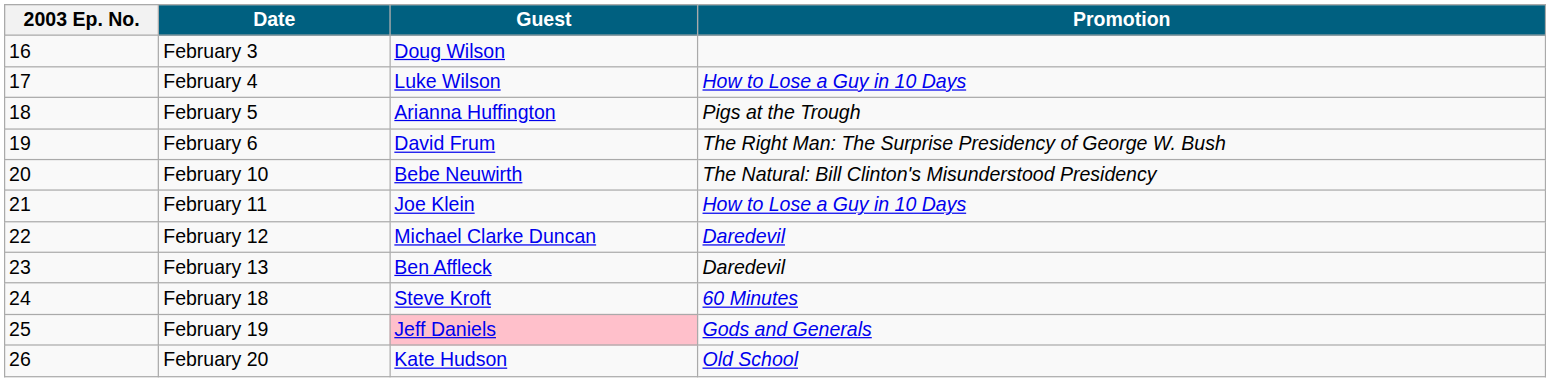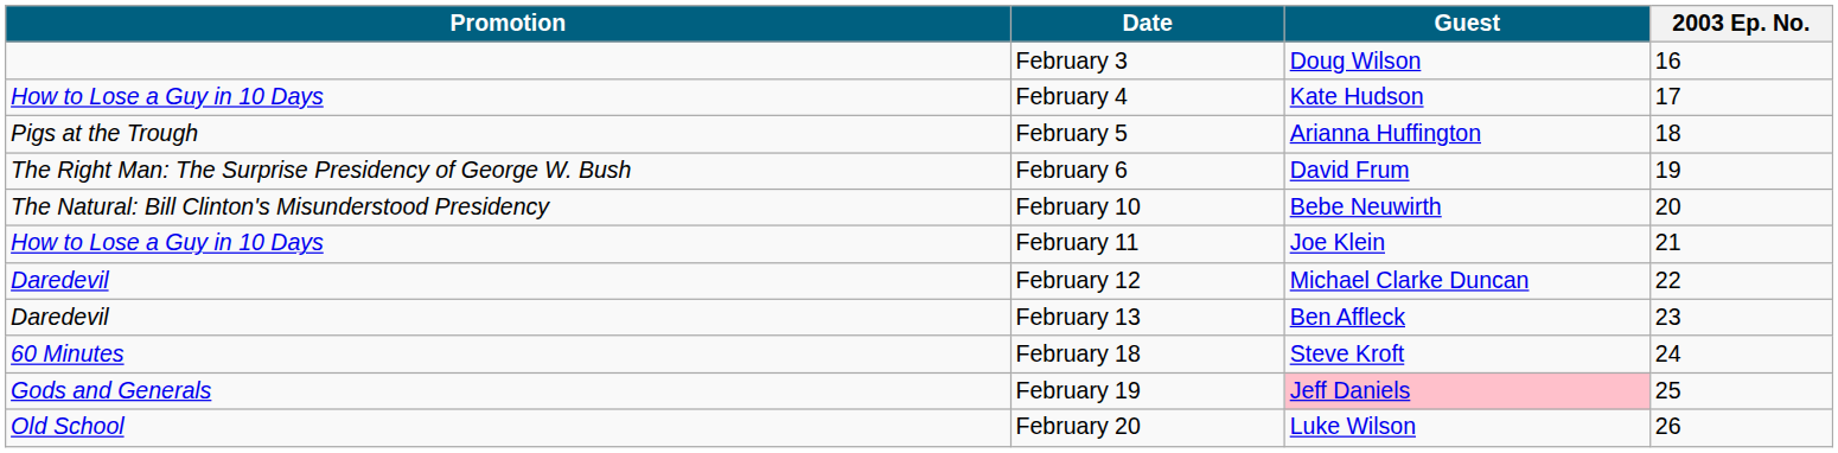 <table class="wikitable" width="100%">
 <tr bgcolor="#CCCCCC">
-<th>2003 Ep. No.</th>
+<th width="55%" style="background:#006080; color:#FFFFFF">Promotion</th>
 <th width="15%" style="background:#006080; color:#FFFFFF">Date</th>
 <th width="20%" style="background:#006080; color:#FFFFFF">Guest</th>
-<th width="55%" style="background:#006080; color:#FFFFFF">Promotion</th>
+<th>2003 Ep. No.</th>
 </tr>
 <tr>
-<td>16</td>
+<td></td>
 <td>February 3</td>
 <td><a href='#'>Doug Wilson</a></td>
-<td></td>
+<td>16</td>
 </tr>
 <tr>
+<td><em><a href='#'>How to Lose a Guy in 10 Days</a></em></td>
+<td>February 4</td>
+<td><a href='#'>Kate Hudson</a></td>
 <td>17</td>
-<td>February 4</td>
-<td><a href='#'>Luke Wilson</a></td>
-<td><em><a href='#'>How to Lose a Guy in 10 Days</a></em></td>
 </tr>
 <tr>
-<td>18</td>
+<td><em>Pigs at the Trough</em></td>
 <td>February 5</td>
 <td><a href='#'>Arianna Huffington</a></td>
-<td><em>Pigs at the Trough</em></td>
+<td>18</td>
 </tr>
 <tr>
-<td>19</td>
+<td><em>The Right Man: The Surprise Presidency of George W. Bush</em></td>
 <td>February 6</td>
 <td><a href='#'>David Frum</a></td>
-<td><em>The Right Man: The Surprise Presidency of George W. Bush</em></td>
+<td>19</td>
 </tr>
 <tr>
-<td>20</td>
+<td><em>The Natural: Bill Clinton's Misunderstood Presidency</em></td>
 <td>February 10</td>
 <td><a href='#'>Bebe Neuwirth</a></td>
-<td><em>The Natural: Bill Clinton's Misunderstood Presidency</em></td>
+<td>20</td>
 </tr>
 <tr>
-<td>21</td>
+<td><em><a href='#'>How to Lose a Guy in 10 Days</a></em></td>
 <td>February 11</td>
 <td><a href='#'>Joe Klein</a></td>
-<td><em><a href='#'>How to Lose a Guy in 10 Days</a></em></td>
+<td>21</td>
 </tr>
 <tr>
-<td>22</td>
+<td><em><a href='#'>Daredevil</a></em></td>
 <td>February 12</td>
 <td><a href='#'>Michael Clarke Duncan</a></td>
-<td><em><a href='#'>Daredevil</a></em></td>
+<td>22</td>
 </tr>
 <tr>
-<td>23</td>
+<td><em>Daredevil</em></td>
 <td>February 13</td>
 <td><a href='#'>Ben Affleck</a></td>
-<td><em>Daredevil</em></td>
+<td>23</td>
 </tr>
 <tr>
-<td>24</td>
+<td><em><a href='#'>60 Minutes</a></em></td>
 <td>February 18</td>
 <td><a href='#'>Steve Kroft</a></td>
-<td><em><a href='#'>60 Minutes</a></em></td>
+<td>24</td>
 </tr>
 <tr>
-<td>25</td>
+<td><em><a href='#'>Gods and Generals</a></em></td>
 <td>February 19</td>
 <td style="background: pink;"><a href='#'>Jeff Daniels</a></td>
-<td><em><a href='#'>Gods and Generals</a></em></td>
+<td>25</td>
 </tr>
 <tr>
+<td><em><a href='#'>Old School</a></em></td>
+<td>February 20</td>
+<td><a href='#'>Luke Wilson</a></td>
 <td>26</td>
-<td>February 20</td>
-<td><a href='#'>Kate Hudson</a></td>
-<td><em><a href='#'>Old School</a></em></td>
 </tr>
 </table>
